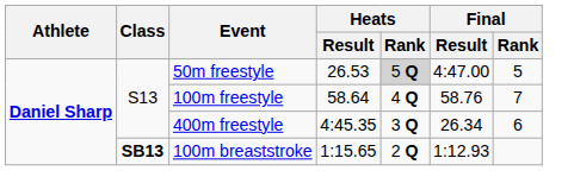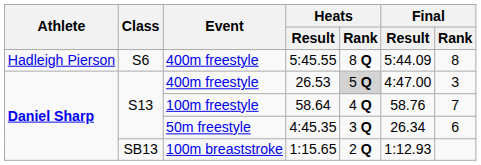 <table class=wikitable style="font-size:90%">
 <tr>
 <th rowspan="2">Athlete</th>
 <th rowspan="2">Class</th>
 <th rowspan="2">Event</th>
 <th colspan="2">Heats</th>
 <th colspan="2">Final</th>
 </tr>
 <tr>
 <th>Result</th>
 <th>Rank</th>
 <th>Result</th>
 <th>Rank</th>
 </tr>
 <tr>
+<td><a href='#'>Hadleigh Pierson</a></td>
+<td style="text-align:center;">S6</td>
+<td><a href='#'>400m freestyle</a></td>
+<td style="text-align:center;">5:45.55</td>
+<td style="text-align:center;">8 <strong>Q</strong></td>
+<td style="text-align:center;">5:44.09</td>
+<td style="text-align:center;">8</td>
+</tr>
+<tr>
 <td rowspan="4"><strong><a href='#'>Daniel Sharp</a></strong></td>
 <td rowspan="3" style="text-align:center;">S13</td>
-<td><a href='#'>50m freestyle</a></td>
+<td><a href='#'>400m freestyle</a></td>
 <td style="text-align:center;">26.53</td>
 <td style="background: lightgrey; text-align:center;">5 <strong>Q</strong></td>
 <td style="text-align:center;">4:47.00</td>
-<td style="text-align:center;">5</td>
+<td style="text-align:center;">3</td>
 </tr>
 <tr>
 <td><a href='#'>100m freestyle</a></td>
 <td style="text-align:center;">58.64</td>
 <td style="text-align:center;">4 <strong>Q</strong></td>
 <td style="text-align:center;">58.76</td>
 <td style="text-align:center;">7</td>
 </tr>
 <tr>
-<td><a href='#'>400m freestyle</a></td>
+<td><a href='#'>50m freestyle</a></td>
 <td style="text-align:center;">4:45.35</td>
 <td style="text-align:center;">3 <strong>Q</strong></td>
 <td style="text-align:center;">26.34</td>
 <td style="text-align:center;">6</td>
 </tr>
 <tr>
-<td style="text-align:center;"><strong>SB13</strong></td>
+<td style="text-align:center;">SB13</td>
 <td><a href='#'>100m breaststroke</a></td>
 <td style="text-align:center;">1:15.65</td>
 <td style="text-align:center;">2 <strong>Q</strong></td>
 <td style="text-align:center;">1:12.93</td>
 <td style="text-align:center;"></td>
 </tr>
 </table>
